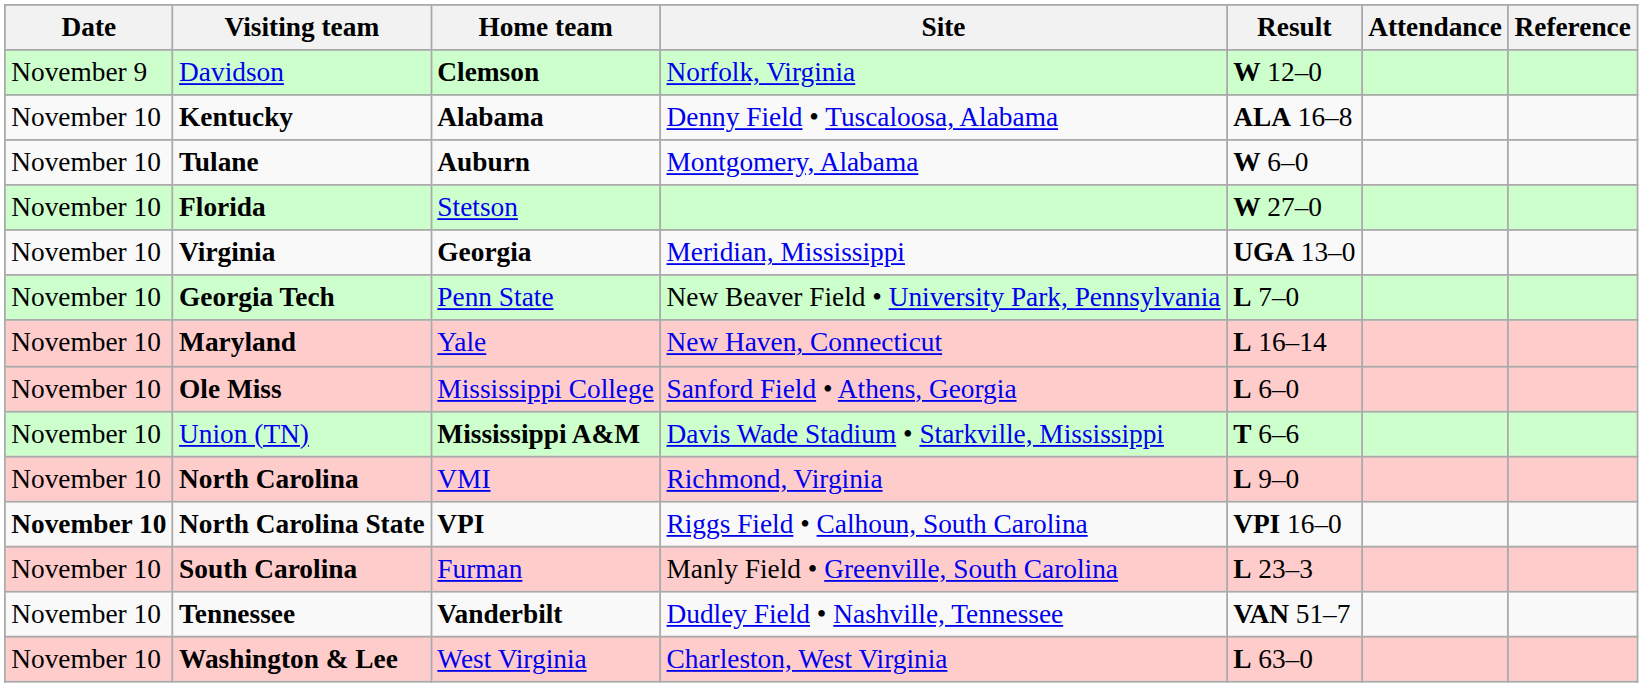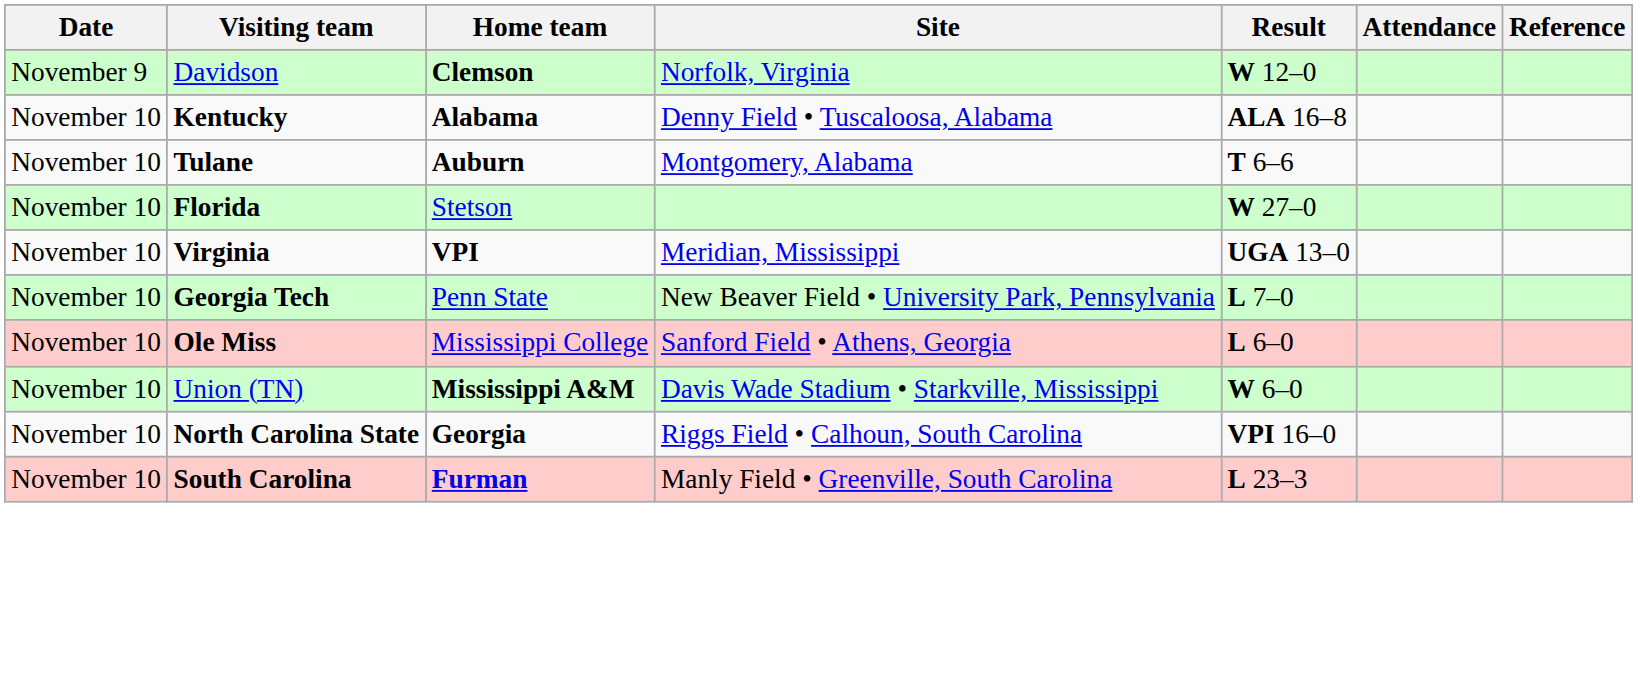 <table class="wikitable" style="font-size:95%;">
 <tr>
 <th>Date</th>
 <th>Visiting team</th>
 <th>Home team</th>
 <th>Site</th>
 <th>Result</th>
 <th>Attendance</th>
 <th class="unsortable">Reference</th>
 </tr>
 <tr bgcolor=ccffcc>
 <td>November 9</td>
 <td><a href='#'>Davidson</a></td>
 <td><strong>Clemson</strong></td>
 <td><a href='#'>Norfolk, Virginia</a></td>
 <td><strong>W</strong> 12–0</td>
 <td></td>
 <td></td>
 </tr>
 <tr bgcolor=>
 <td>November 10</td>
 <td><strong>Kentucky</strong></td>
 <td><strong>Alabama</strong></td>
 <td><a href='#'>Denny Field</a> •  <a href='#'>Tuscaloosa, Alabama</a></td>
 <td><strong>ALA</strong> 16–8</td>
 <td></td>
 <td></td>
 </tr>
 <tr bgcolor=>
 <td>November 10</td>
 <td><strong>Tulane</strong></td>
 <td><strong>Auburn</strong></td>
 <td><a href='#'>Montgomery, Alabama</a></td>
-<td><strong>W</strong> 6–0</td>
+<td><strong>T</strong> 6–6</td>
 <td></td>
 <td></td>
 </tr>
 <tr bgcolor=ccffcc>
 <td>November 10</td>
 <td><strong>Florida</strong></td>
 <td><a href='#'>Stetson</a></td>
 <td></td>
 <td><strong>W</strong> 27–0</td>
 <td></td>
 <td></td>
 </tr>
 <tr bgcolor=>
 <td>November 10</td>
 <td><strong>Virginia</strong></td>
-<td><strong>Georgia</strong></td>
+<td><strong>VPI</strong></td>
 <td><a href='#'>Meridian, Mississippi</a></td>
 <td><strong>UGA</strong> 13–0</td>
 <td></td>
 <td></td>
 </tr>
 <tr bgcolor=ccffcc>
 <td>November 10</td>
 <td><strong>Georgia Tech</strong></td>
 <td><a href='#'>Penn State</a></td>
 <td>New Beaver Field • <a href='#'>University Park, Pennsylvania</a></td>
 <td><strong>L</strong> 7–0</td>
-<td></td>
-<td></td>
-</tr>
-<tr bgcolor=ffcccc>
-<td>November 10</td>
-<td><strong>Maryland</strong></td>
-<td><a href='#'>Yale</a></td>
-<td><a href='#'>New Haven, Connecticut</a></td>
-<td><strong>L</strong> 16–14</td>
 <td></td>
 <td></td>
 </tr>
 <tr bgcolor=ffcccc>
 <td>November 10</td>
 <td><strong>Ole Miss</strong></td>
 <td><a href='#'>Mississippi College</a></td>
 <td><a href='#'>Sanford Field</a> • <a href='#'>Athens, Georgia</a></td>
 <td><strong>L</strong> 6–0</td>
 <td></td>
 <td></td>
 </tr>
 <tr bgcolor=ccffcc>
 <td>November 10</td>
 <td><a href='#'>Union (TN)</a></td>
 <td><strong>Mississippi A&M</strong></td>
 <td><a href='#'>Davis Wade Stadium</a> • <a href='#'>Starkville, Mississippi</a></td>
-<td><strong>T</strong> 6–6</td>
-<td></td>
-<td></td>
-</tr>
-<tr bgcolor=ffcccc>
-<td>November 10</td>
-<td><strong>North Carolina</strong></td>
-<td><a href='#'>VMI</a></td>
-<td><a href='#'>Richmond, Virginia</a></td>
-<td><strong>L</strong> 9–0</td>
+<td><strong>W</strong> 6–0</td>
 <td></td>
 <td></td>
 </tr>
 <tr bgcolor=>
-<td><strong>November 10</strong></td>
+<td>November 10</td>
 <td><strong>North Carolina State</strong></td>
-<td><strong>VPI</strong></td>
+<td><strong>Georgia</strong></td>
 <td><a href='#'>Riggs Field</a> • <a href='#'>Calhoun, South Carolina</a></td>
 <td><strong>VPI</strong> 16–0</td>
 <td></td>
 <td></td>
 </tr>
 <tr bgcolor=ffcccc>
 <td>November 10</td>
 <td><strong>South Carolina</strong></td>
-<td><a href='#'>Furman</a></td>
+<td><strong><a href='#'>Furman</a></strong></td>
 <td>Manly Field • <a href='#'>Greenville, South Carolina</a></td>
 <td><strong>L</strong> 23–3</td>
 <td></td>
 <td></td>
 </tr>
-<tr bgcolor=>
-<td>November 10</td>
-<td><strong>Tennessee</strong></td>
-<td><strong>Vanderbilt</strong></td>
-<td><a href='#'>Dudley Field</a> • <a href='#'>Nashville, Tennessee</a></td>
-<td><strong>VAN</strong> 51–7</td>
-<td></td>
-<td></td>
-</tr>
-<tr bgcolor=ffcccc>
-<td>November 10</td>
-<td><strong>Washington & Lee</strong></td>
-<td><a href='#'>West Virginia</a></td>
-<td><a href='#'>Charleston, West Virginia</a></td>
-<td><strong>L</strong> 63–0</td>
-<td></td>
-<td></td>
-</tr>
 </table>
